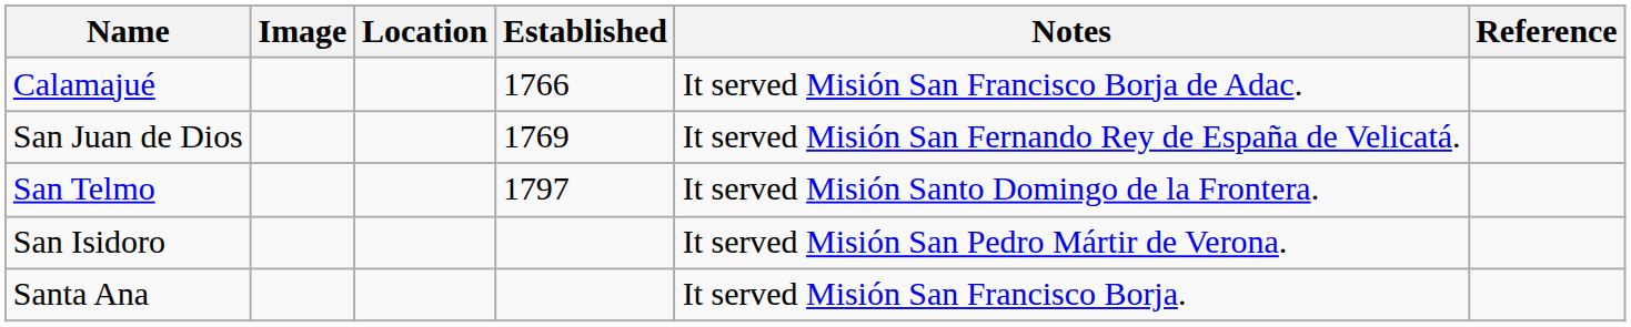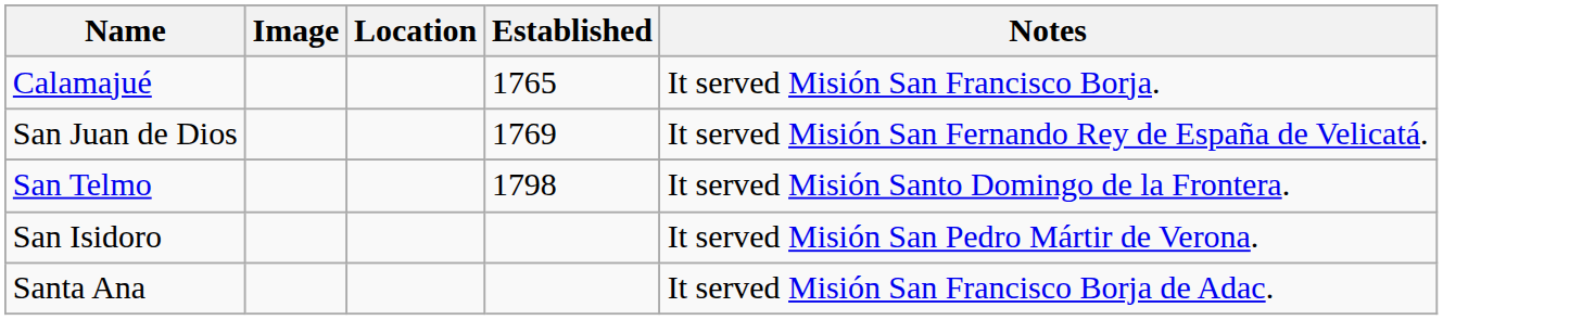 <table class="wikitable">
 <tr>
 <th>Name</th>
 <th>Image</th>
 <th>Location</th>
 <th>Established</th>
 <th>Notes</th>
-<th>Reference</th>
 </tr>
 <tr>
 <td><a href='#'>Calamajué</a></td>
 <td></td>
 <td><small></small></td>
-<td>1766</td>
-<td>It served <a href='#'>Misión San Francisco Borja de Adac</a>.</td>
-<td></td>
+<td>1765</td>
+<td>It served <a href='#'>Misión San Francisco Borja</a>.</td>
 </tr>
 <tr>
 <td>San Juan de Dios</td>
 <td></td>
 <td><small></small></td>
 <td>1769</td>
 <td>It served <a href='#'>Misión San Fernando Rey de España de Velicatá</a>.</td>
-<td></td>
 </tr>
 <tr>
 <td><a href='#'>San Telmo</a></td>
 <td></td>
 <td><small></small></td>
-<td>1797</td>
+<td>1798</td>
 <td>It served <a href='#'>Misión Santo Domingo de la Frontera</a>.</td>
-<td></td>
 </tr>
 <tr>
 <td>San Isidoro</td>
 <td></td>
 <td><small></small></td>
 <td></td>
 <td>It served <a href='#'>Misión San Pedro Mártir de Verona</a>.</td>
-<td></td>
 </tr>
 <tr>
 <td>Santa Ana</td>
 <td></td>
 <td><small></small></td>
 <td></td>
-<td>It served <a href='#'>Misión San Francisco Borja</a>.</td>
-<td></td>
+<td>It served <a href='#'>Misión San Francisco Borja de Adac</a>.</td>
 </tr>
 </table>
